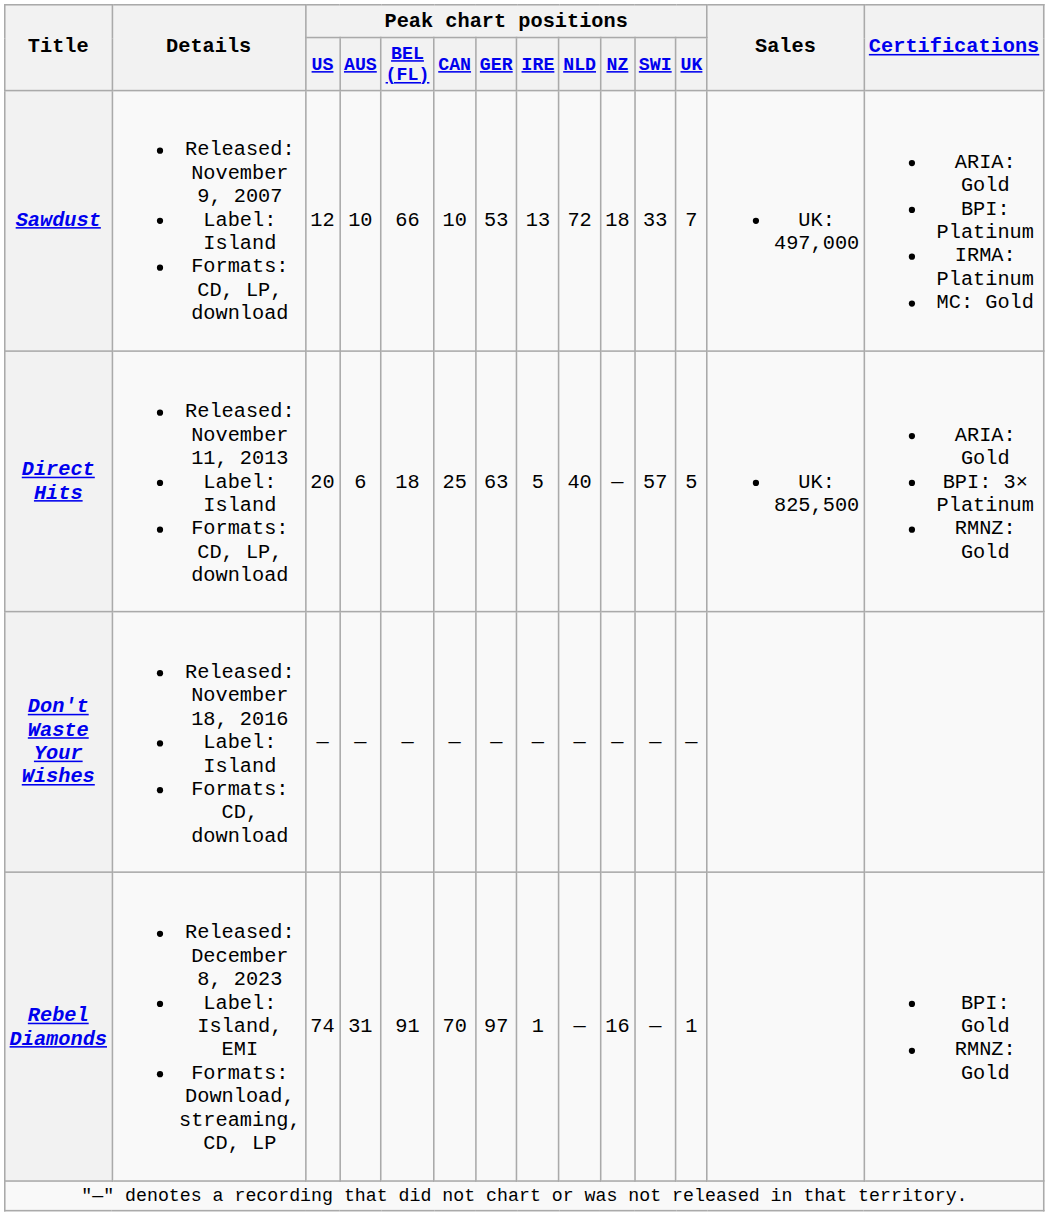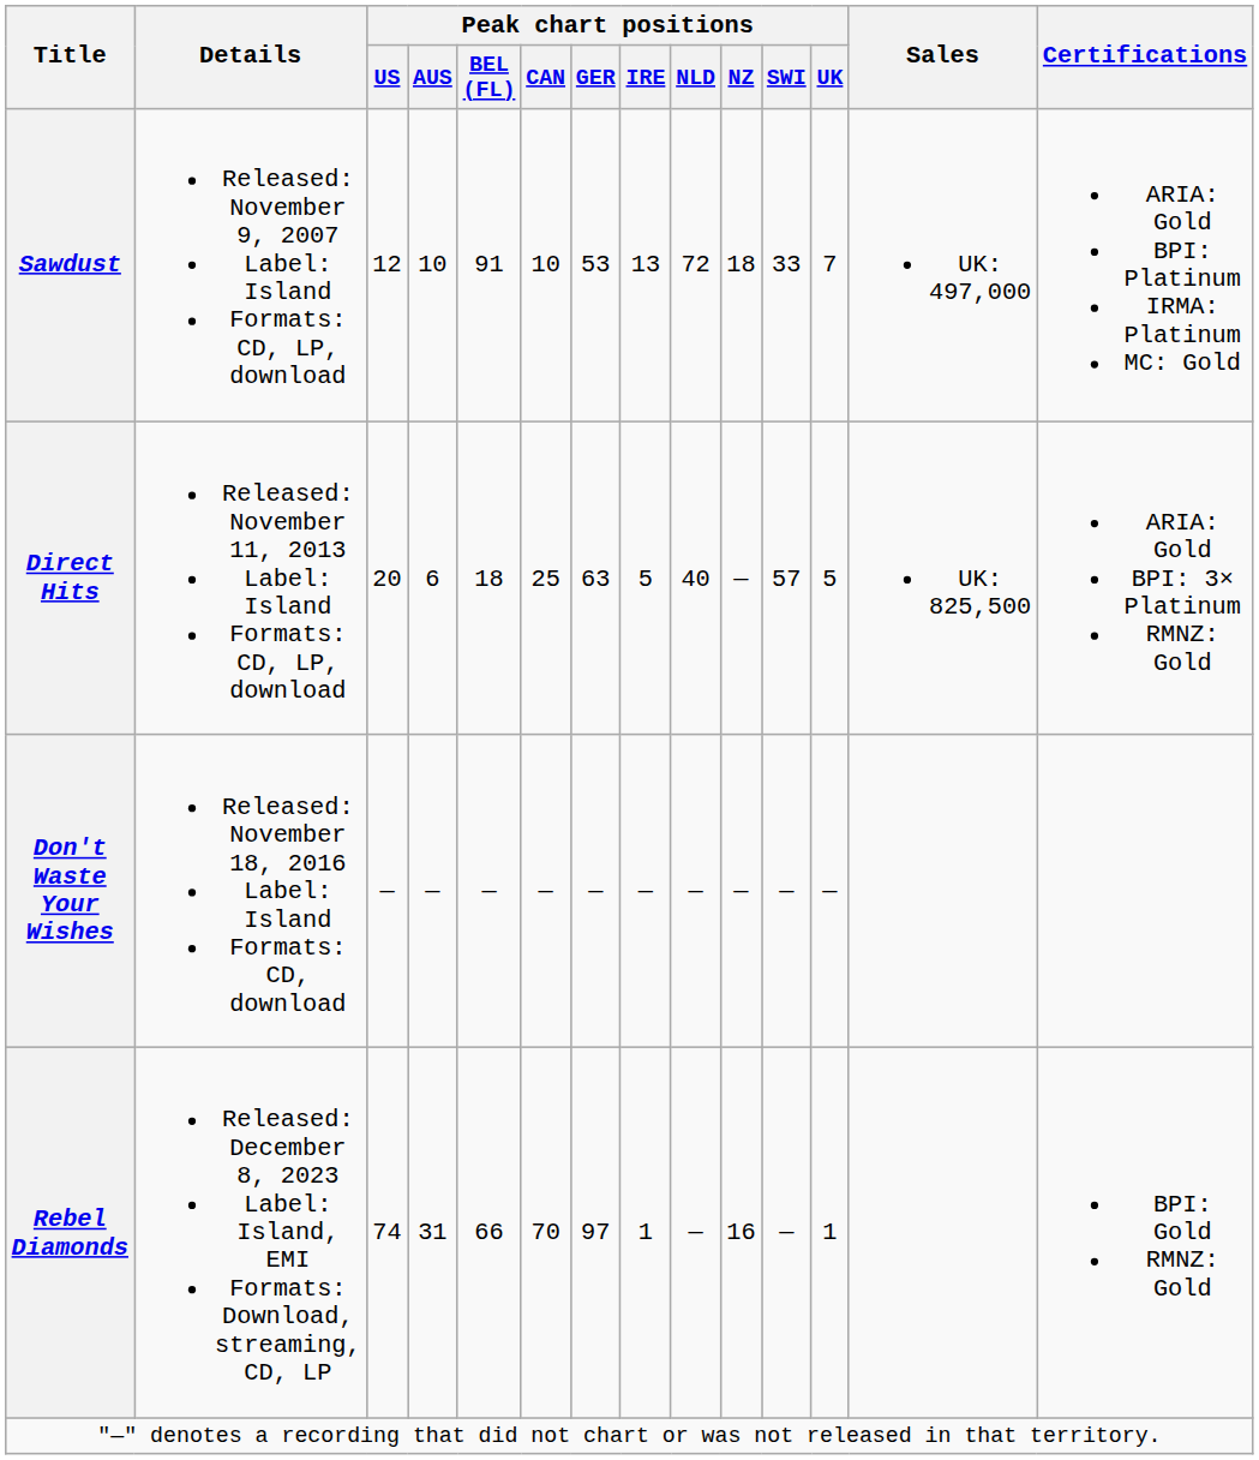 <table class="wikitable plainrowheaders" style="text-align:center;">
 <tr>
 <th scope="col" rowspan="2" style="width:10em;">Title</th>
 <th scope="col" rowspan="2" style="width:18em;">Details</th>
 <th scope="col" colspan="10">Peak chart positions</th>
 <th scope="col" rowspan="2" style="width:10em;">Sales</th>
 <th scope="col" rowspan="2" style="width:12em;"><a href='#'>Certifications</a></th>
 </tr>
 <tr>
 <th scope="col" style="width:2.5em;font-size:90%;"><a href='#'>US</a><br></th>
 <th scope="col" style="width:2.5em;font-size:90%;"><a href='#'>AUS</a><br></th>
 <th scope="col" style="width:2.5em;font-size:90%;"><a href='#'>BEL<br>(FL)</a><br></th>
 <th scope="col" style="width:2.5em;font-size:90%;"><a href='#'>CAN</a><br></th>
 <th scope="col" style="width:2.5em;font-size:90%;"><a href='#'>GER</a><br></th>
 <th scope="col" style="width:2.5em;font-size:90%;"><a href='#'>IRE</a><br></th>
 <th scope="col" style="width:2.5em;font-size:90%;"><a href='#'>NLD</a><br></th>
 <th scope="col" style="width:2.5em;font-size:90%;"><a href='#'>NZ</a><br></th>
 <th scope="col" style="width:2.5em;font-size:90%;"><a href='#'>SWI</a><br></th>
 <th scope="col" style="width:2.5em;font-size:90%;"><a href='#'>UK</a><br></th>
 </tr>
 <tr>
 <th scope="row"><em><a href='#'>Sawdust</a></em></th>
 <td><br><ul><li>Released: November 9, 2007</li><li>Label: Island</li><li>Formats: CD, LP, download</li></ul></td>
 <td>12</td>
 <td>10</td>
-<td>66</td>
+<td>91</td>
 <td>10</td>
 <td>53</td>
 <td>13</td>
 <td>72</td>
 <td>18</td>
 <td>33</td>
 <td>7</td>
 <td><br><ul><li>UK: 497,000</li></ul></td>
 <td><br><ul><li>ARIA: Gold</li><li>BPI: Platinum</li><li>IRMA: Platinum</li><li>MC: Gold</li></ul></td>
 </tr>
 <tr>
 <th scope="row"><em><a href='#'>Direct Hits</a></em></th>
 <td><br><ul><li>Released: November 11, 2013</li><li>Label: Island</li><li>Formats: CD, LP, download</li></ul></td>
 <td>20</td>
 <td>6</td>
 <td>18</td>
 <td>25</td>
 <td>63</td>
 <td>5</td>
 <td>40</td>
 <td>—</td>
 <td>57</td>
 <td>5</td>
 <td><br><ul><li>UK: 825,500</li></ul></td>
 <td><br><ul><li>ARIA: Gold</li><li>BPI: 3× Platinum</li><li>RMNZ: Gold</li></ul></td>
 </tr>
 <tr>
 <th scope="row"><em><a href='#'>Don't Waste Your Wishes</a></em></th>
 <td><br><ul><li>Released: November 18, 2016</li><li>Label: Island</li><li>Formats: CD, download</li></ul></td>
 <td>—</td>
 <td>—</td>
 <td>—</td>
 <td>—</td>
 <td>—</td>
 <td>—</td>
 <td>—</td>
 <td>—</td>
 <td>—</td>
 <td>—</td>
 <td></td>
 <td></td>
 </tr>
 <tr>
 <th scope="row"><em><a href='#'>Rebel Diamonds</a></em></th>
 <td><br><ul><li>Released: December 8, 2023</li><li>Label: Island, EMI</li><li>Formats: Download, streaming, CD, LP</li></ul></td>
 <td>74</td>
 <td>31</td>
-<td>91</td>
+<td>66</td>
 <td>70</td>
 <td>97</td>
 <td>1</td>
 <td>—</td>
 <td>16</td>
 <td>—</td>
 <td>1</td>
 <td></td>
 <td><br><ul><li>BPI: Gold</li><li>RMNZ: Gold</li></ul></td>
 </tr>
 <tr>
 <td colspan="14" style="font-size:90%">"—" denotes a recording that did not chart or was not released in that territory.</td>
 </tr>
 </table>
